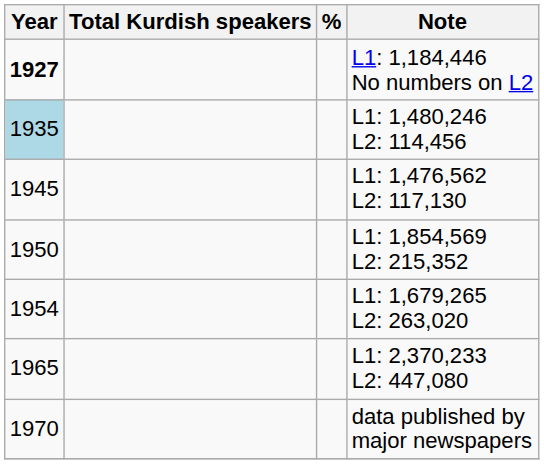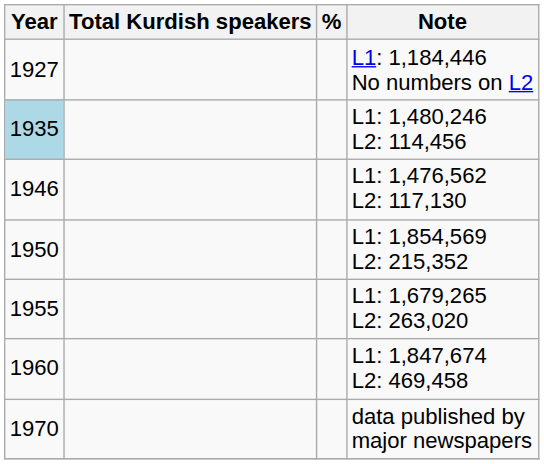 <table class="wikitable floatright">
 <tr>
 <th>Year</th>
 <th>Total Kurdish speakers</th>
 <th>%</th>
 <th>Note</th>
 </tr>
 <tr>
-<td><strong>1927</strong></td>
+<td>1927</td>
 <td></td>
 <td></td>
 <td><a href='#'>L1</a>: 1,184,446<br>No numbers on <a href='#'>L2</a></td>
 </tr>
 <tr>
 <td style="background: lightblue;">1935</td>
 <td></td>
 <td></td>
 <td>L1: 1,480,246<br>L2: 114,456</td>
 </tr>
 <tr>
-<td>1945</td>
+<td>1946</td>
 <td></td>
 <td></td>
 <td>L1: 1,476,562<br>L2: 117,130</td>
 </tr>
 <tr>
 <td>1950</td>
 <td></td>
 <td></td>
 <td>L1: 1,854,569<br>L2: 215,352</td>
 </tr>
 <tr>
-<td>1954</td>
+<td>1955</td>
 <td></td>
 <td></td>
 <td>L1: 1,679,265<br>L2: 263,020</td>
 </tr>
 <tr>
-<td>1965</td>
+<td>1960</td>
 <td></td>
 <td></td>
-<td>L1: 2,370,233<br>L2: 447,080</td>
+<td>L1: 1,847,674<br>L2: 469,458</td>
 </tr>
 <tr>
 <td>1970</td>
 <td></td>
 <td></td>
 <td>data published by <br>major newspapers</td>
 </tr>
 <tr>
 </tr>
 </table>
